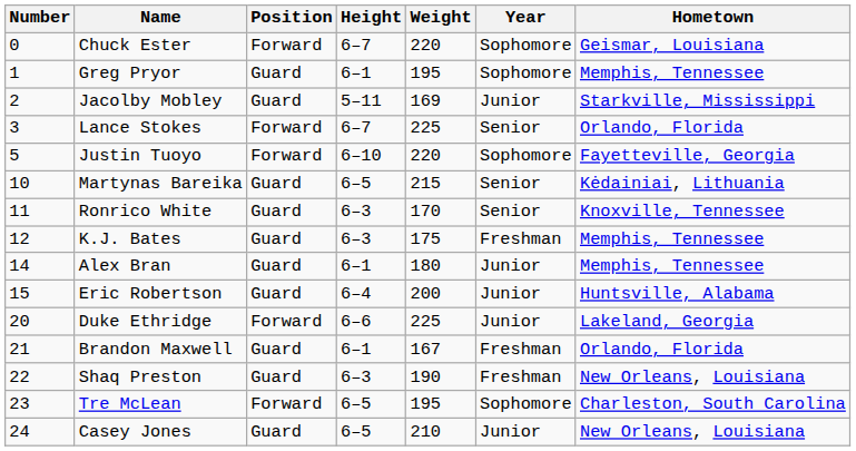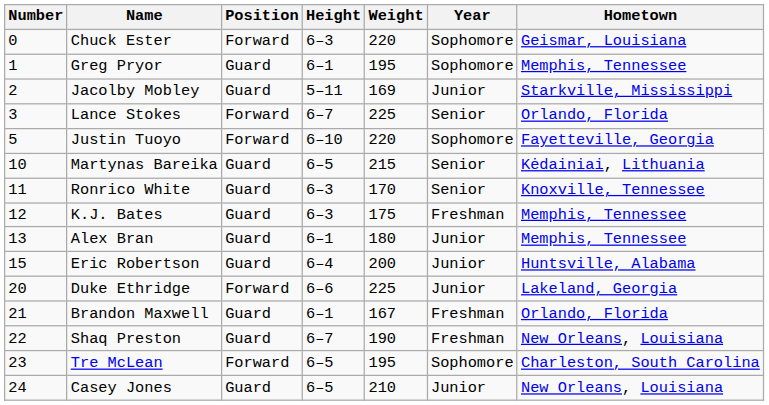 <table class="wikitable sortable" style="font-size: 95%;">
 <tr>
 <th>Number</th>
 <th>Name</th>
 <th>Position</th>
 <th>Height</th>
 <th>Weight</th>
 <th>Year</th>
 <th>Hometown</th>
 </tr>
 <tr>
 <td>0</td>
 <td>Chuck Ester</td>
 <td>Forward</td>
-<td>6–7</td>
+<td>6–3</td>
 <td>220</td>
 <td>Sophomore</td>
 <td><a href='#'>Geismar, Louisiana</a></td>
 </tr>
 <tr>
 <td>1</td>
 <td>Greg Pryor</td>
 <td>Guard</td>
 <td>6–1</td>
 <td>195</td>
 <td>Sophomore</td>
 <td><a href='#'>Memphis, Tennessee</a></td>
 </tr>
 <tr>
 <td>2</td>
 <td>Jacolby Mobley</td>
 <td>Guard</td>
 <td>5–11</td>
 <td>169</td>
 <td>Junior</td>
 <td><a href='#'>Starkville, Mississippi</a></td>
 </tr>
 <tr>
 <td>3</td>
 <td>Lance Stokes</td>
 <td>Forward</td>
 <td>6–7</td>
 <td>225</td>
 <td>Senior</td>
 <td><a href='#'>Orlando, Florida</a></td>
 </tr>
 <tr>
 <td>5</td>
 <td>Justin Tuoyo</td>
 <td>Forward</td>
 <td>6–10</td>
 <td>220</td>
 <td>Sophomore</td>
 <td><a href='#'>Fayetteville, Georgia</a></td>
 </tr>
 <tr>
 <td>10</td>
 <td>Martynas Bareika</td>
 <td>Guard</td>
 <td>6–5</td>
 <td>215</td>
 <td>Senior</td>
 <td><a href='#'>Kėdainiai</a>, <a href='#'>Lithuania</a></td>
 </tr>
 <tr>
 <td>11</td>
 <td>Ronrico White</td>
 <td>Guard</td>
 <td>6–3</td>
 <td>170</td>
 <td>Senior</td>
 <td><a href='#'>Knoxville, Tennessee</a></td>
 </tr>
 <tr>
 <td>12</td>
 <td>K.J. Bates</td>
 <td>Guard</td>
 <td>6–3</td>
 <td>175</td>
 <td>Freshman</td>
 <td><a href='#'>Memphis, Tennessee</a></td>
 </tr>
 <tr>
-<td>14</td>
+<td>13</td>
 <td>Alex Bran</td>
 <td>Guard</td>
 <td>6–1</td>
 <td>180</td>
 <td>Junior</td>
 <td><a href='#'>Memphis, Tennessee</a></td>
 </tr>
 <tr>
 <td>15</td>
 <td>Eric Robertson</td>
 <td>Guard</td>
 <td>6–4</td>
 <td>200</td>
 <td>Junior</td>
 <td><a href='#'>Huntsville, Alabama</a></td>
 </tr>
 <tr>
 <td>20</td>
 <td>Duke Ethridge</td>
 <td>Forward</td>
 <td>6–6</td>
 <td>225</td>
 <td>Junior</td>
 <td><a href='#'>Lakeland, Georgia</a></td>
 </tr>
 <tr>
 <td>21</td>
 <td>Brandon Maxwell</td>
 <td>Guard</td>
 <td>6–1</td>
 <td>167</td>
 <td>Freshman</td>
 <td><a href='#'>Orlando, Florida</a></td>
 </tr>
 <tr>
 <td>22</td>
 <td>Shaq Preston</td>
 <td>Guard</td>
-<td>6–3</td>
+<td>6–7</td>
 <td>190</td>
 <td>Freshman</td>
 <td><a href='#'>New Orleans</a>, <a href='#'>Louisiana</a></td>
 </tr>
 <tr>
 <td>23</td>
 <td><a href='#'>Tre McLean</a></td>
 <td>Forward</td>
 <td>6–5</td>
 <td>195</td>
 <td>Sophomore</td>
 <td><a href='#'>Charleston, South Carolina</a></td>
 </tr>
 <tr>
 <td>24</td>
 <td>Casey Jones</td>
 <td>Guard</td>
 <td>6–5</td>
 <td>210</td>
 <td>Junior</td>
 <td><a href='#'>New Orleans</a>, <a href='#'>Louisiana</a></td>
 </tr>
 </table>
